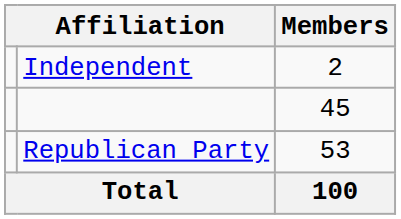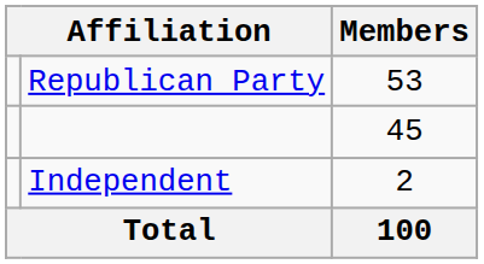 <table class=wikitable>
 <tr valign=bottom>
 <th colspan=2>Affiliation</th>
 <th>Members</th>
 </tr>
 <tr>
 <td></td>
-<td><a href='#'>Independent</a></td>
-<td align=center>2</td>
+<td><a href='#'>Republican Party</a></td>
+<td align=center>53</td>
 </tr>
 <tr>
 <td></td>
 <td></td>
 <td align=center>45</td>
 </tr>
 <tr>
 <td></td>
-<td><a href='#'>Republican Party</a></td>
-<td align=center>53</td>
+<td><a href='#'>Independent</a></td>
+<td align=center>2</td>
 </tr>
 <tr>
 <th colspan="2" style="text-align:center;">Total</th>
 <th align=center>100</th>
 </tr>
 </table>
